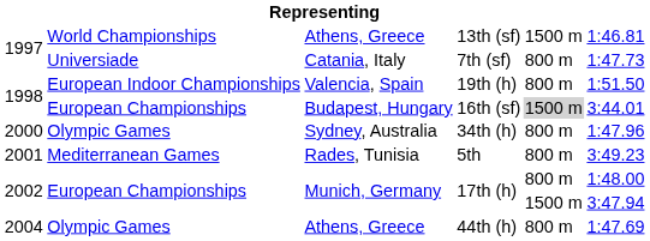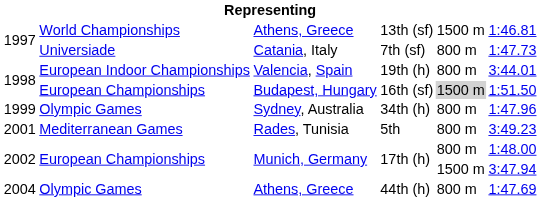 <table>
 <tr>
 <th colspan="6">Representing </th>
 </tr>
 <tr>
 <td rowspan=2>1997</td>
 <td><a href='#'>World Championships</a></td>
 <td><a href='#'>Athens, Greece</a></td>
 <td>13th (sf)</td>
 <td>1500 m</td>
 <td><a href='#'>1:46.81</a></td>
 </tr>
 <tr>
 <td><a href='#'>Universiade</a></td>
 <td><a href='#'>Catania</a>, Italy</td>
 <td>7th (sf)</td>
 <td>800 m</td>
 <td><a href='#'>1:47.73</a></td>
 </tr>
 <tr>
 <td rowspan=2>1998</td>
 <td><a href='#'>European Indoor Championships</a></td>
 <td><a href='#'>Valencia</a>, <a href='#'>Spain</a></td>
 <td>19th (h)</td>
 <td>800 m</td>
-<td><a href='#'>1:51.50</a></td>
+<td><a href='#'>3:44.01</a></td>
 </tr>
 <tr>
 <td><a href='#'>European Championships</a></td>
 <td><a href='#'>Budapest, Hungary</a></td>
 <td>16th (sf)</td>
 <td style="background: lightgrey;">1500 m</td>
-<td><a href='#'>3:44.01</a></td>
+<td><a href='#'>1:51.50</a></td>
 </tr>
 <tr>
-<td>2000</td>
+<td>1999</td>
 <td><a href='#'>Olympic Games</a></td>
 <td><a href='#'>Sydney</a>, Australia</td>
 <td>34th (h)</td>
 <td>800 m</td>
 <td><a href='#'>1:47.96</a></td>
 </tr>
 <tr>
 <td>2001</td>
 <td><a href='#'>Mediterranean Games</a></td>
 <td><a href='#'>Rades</a>, Tunisia</td>
 <td>5th</td>
 <td>800 m</td>
 <td><a href='#'>3:49.23</a></td>
 </tr>
 <tr>
 <td rowspan=2>2002</td>
 <td rowspan=2><a href='#'>European Championships</a></td>
 <td rowspan=2><a href='#'>Munich, Germany</a></td>
 <td rowspan=2>17th (h)</td>
 <td>800 m</td>
 <td><a href='#'>1:48.00</a></td>
 </tr>
 <tr>
 <td>1500 m</td>
 <td><a href='#'>3:47.94</a></td>
 </tr>
 <tr>
 <td>2004</td>
 <td><a href='#'>Olympic Games</a></td>
 <td><a href='#'>Athens, Greece</a></td>
 <td>44th (h)</td>
 <td>800 m</td>
 <td><a href='#'>1:47.69</a></td>
 </tr>
 </table>
